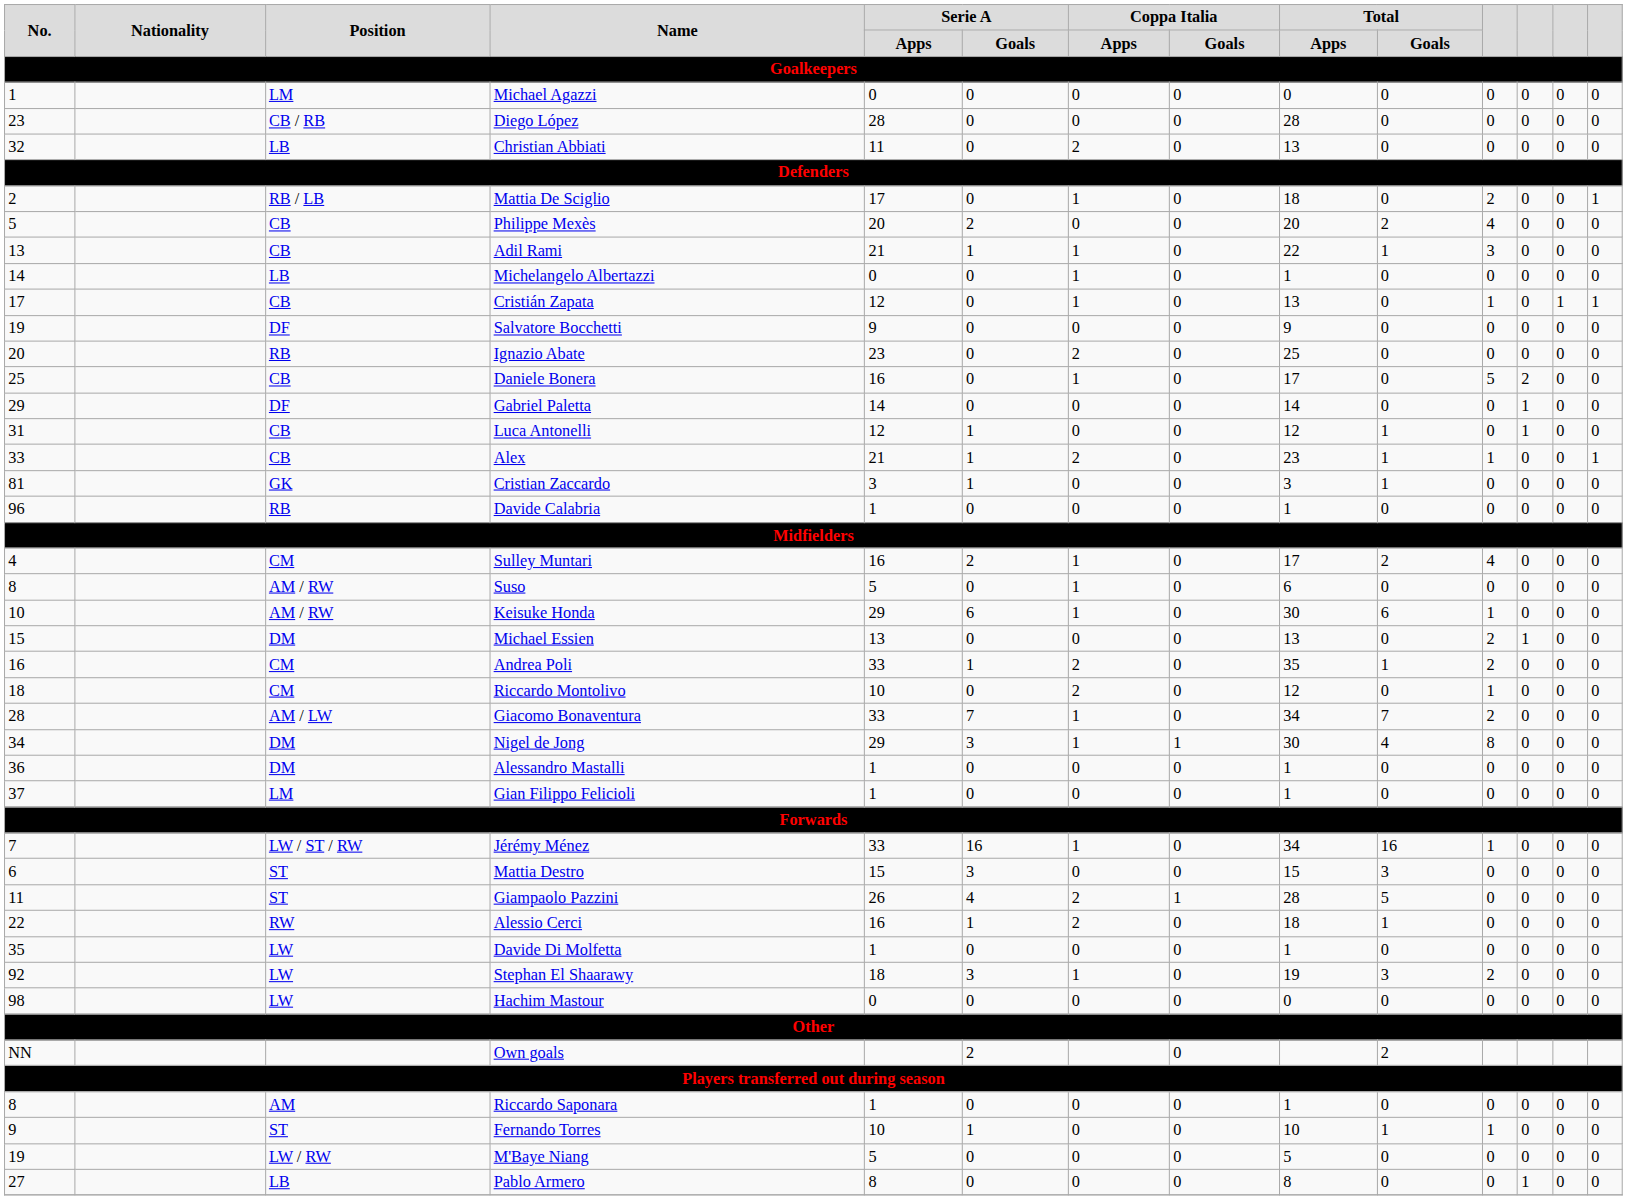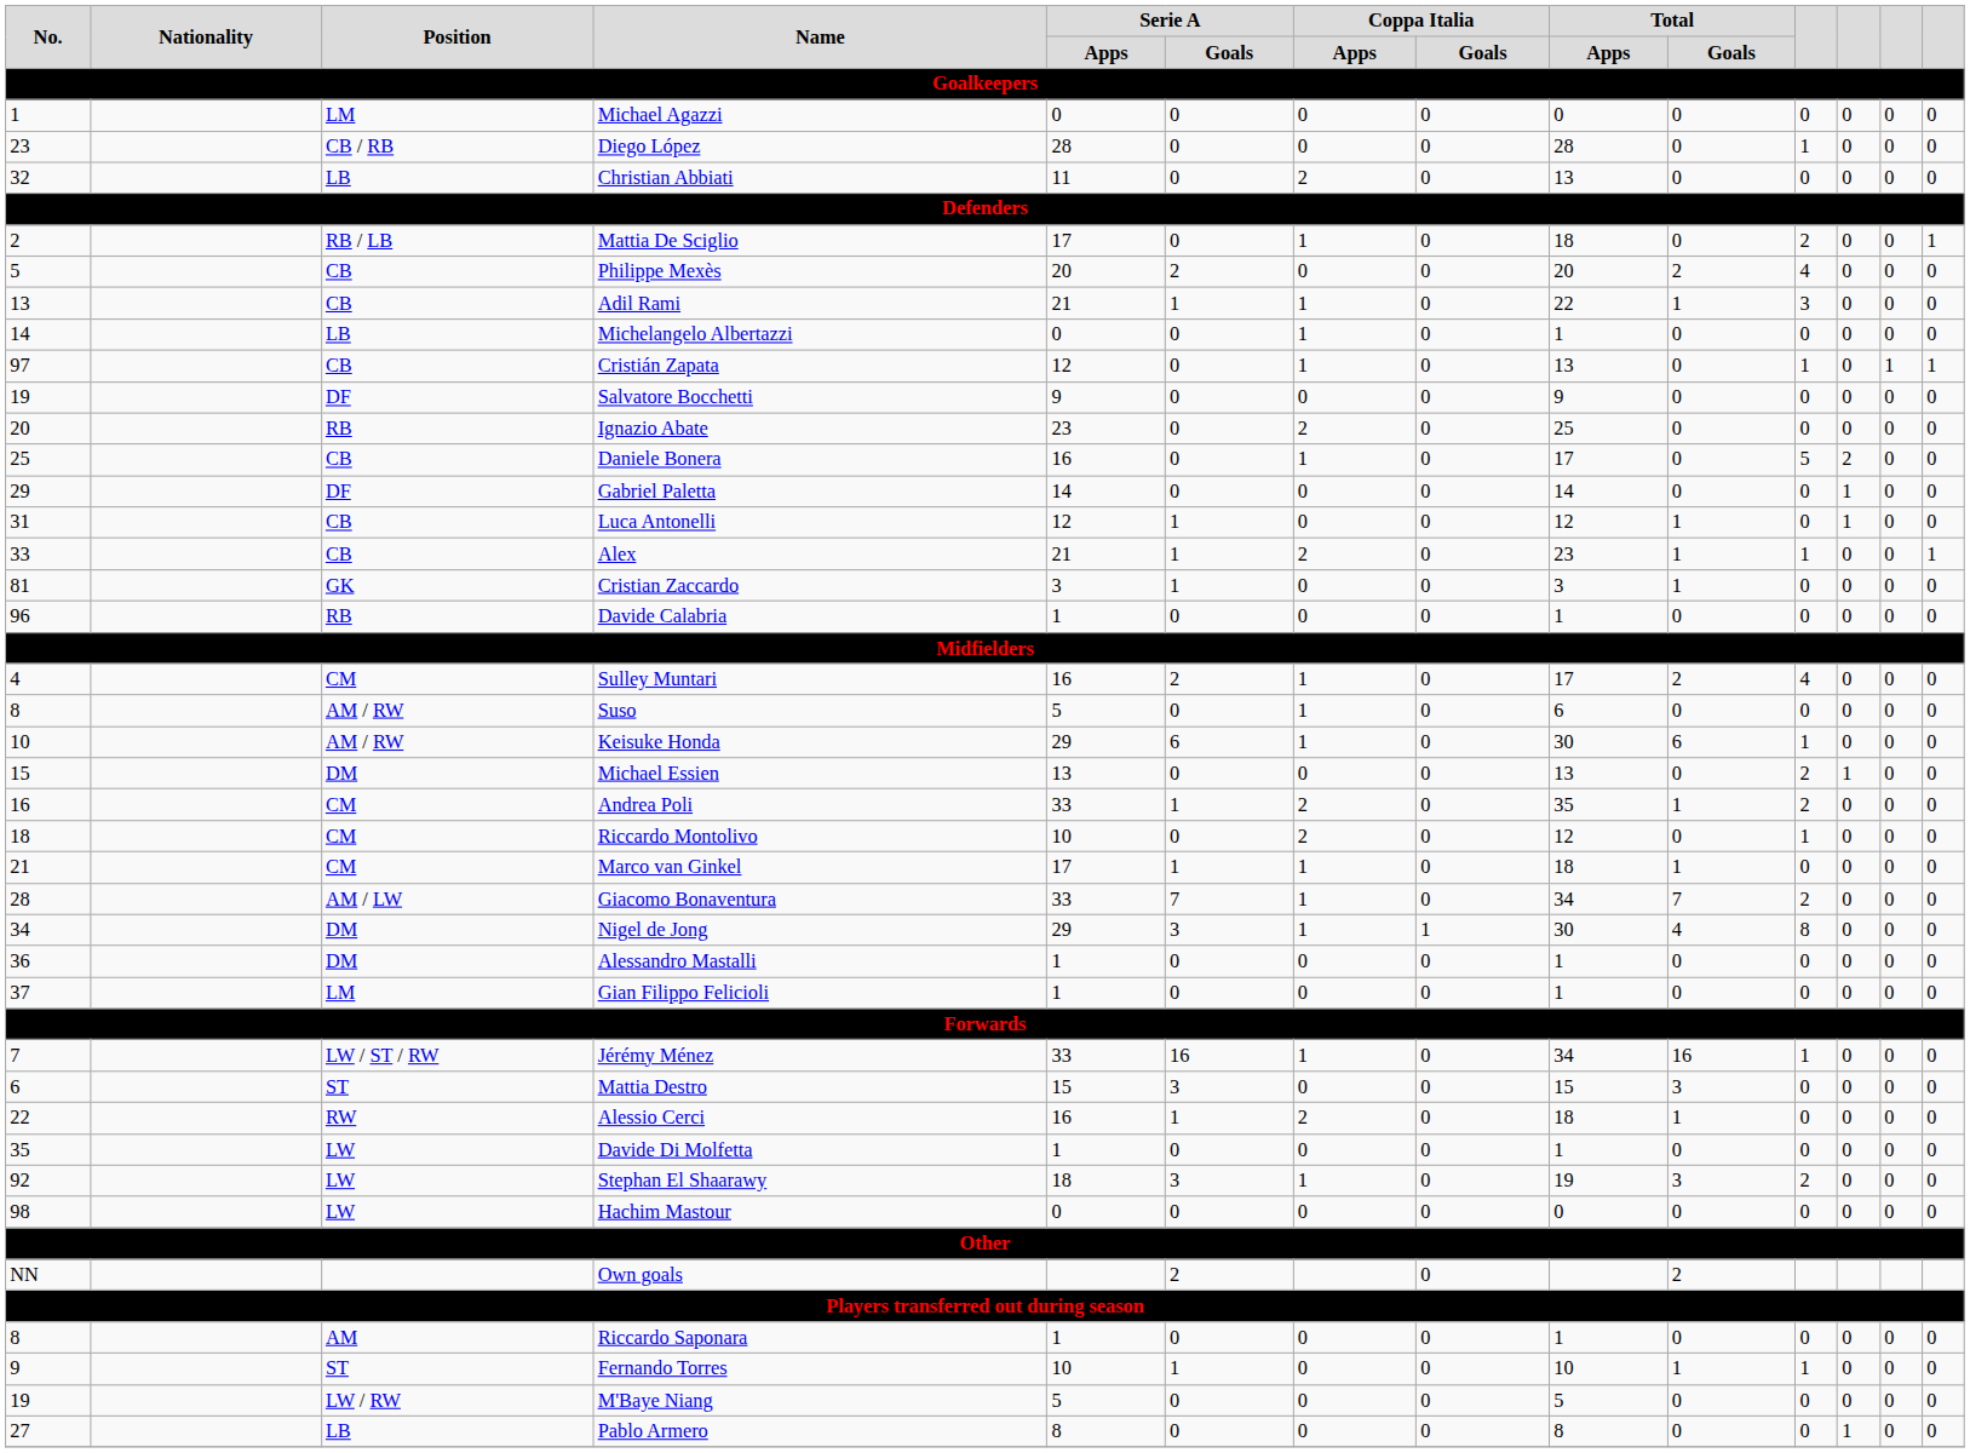 <table class="wikitable" style="text-align:left;font-size:100%; width:80%;">
 <tr>
 <th rowspan="2" style="background:#dcdcdc; color:black; text-align:center;">No.</th>
 <th rowspan="2" style="background:#dcdcdc; color:black; text-align:center;">Nationality</th>
 <th rowspan="2" style="background:#dcdcdc; color:black; text-align:center;">Position</th>
 <th rowspan="2" style="background:#dcdcdc; color:black; text-align:center;">Name</th>
 <th colspan="2" style="background:#dcdcdc; color:black; text-align:center;">Serie A</th>
 <th colspan="2" style="background:#dcdcdc; color:black; text-align:center;">Coppa Italia</th>
 <th colspan="2" style="background:#dcdcdc; color:black; text-align:center;">Total</th>
 <th rowspan="2" style="background:#dcdcdc; text-align:center;"></th>
 <th rowspan="2" style="background:#dcdcdc; text-align:center;"></th>
 <th rowspan="2" style="background:#dcdcdc; text-align:center;"></th>
 <th rowspan="2" style="background:#dcdcdc; color:black; text-align:center;"></th>
 </tr>
 <tr>
 <th style="background:#dcdcdc; text-align:center;">Apps</th>
 <th style="background:#dcdcdc; text-align:center;">Goals</th>
 <th style="background:#dcdcdc; text-align:center;">Apps</th>
 <th style="background:#dcdcdc; text-align:center;">Goals</th>
 <th style="background:#dcdcdc; text-align:center;">Apps</th>
 <th style="background:#dcdcdc; text-align:center;">Goals</th>
 </tr>
 <tr>
 <th colspan="14" style="background:#000000; color:red; text-align:center;">Goalkeepers</th>
 </tr>
 <tr>
 <td>1</td>
 <td></td>
 <td><a href='#'>LM</a></td>
 <td><a href='#'>Michael Agazzi</a></td>
 <td>0</td>
 <td>0</td>
 <td>0</td>
 <td>0</td>
 <td>0</td>
 <td>0</td>
 <td>0</td>
 <td>0</td>
 <td>0</td>
 <td>0</td>
 </tr>
 <tr>
 <td>23</td>
 <td></td>
 <td><a href='#'>CB</a> / <a href='#'>RB</a></td>
 <td><a href='#'>Diego López</a></td>
 <td>28</td>
 <td>0</td>
 <td>0</td>
 <td>0</td>
 <td>28</td>
 <td>0</td>
-<td>0</td>
+<td>1</td>
 <td>0</td>
 <td>0</td>
 <td>0</td>
 </tr>
 <tr>
 <td>32</td>
 <td></td>
 <td><a href='#'>LB</a></td>
 <td><a href='#'>Christian Abbiati</a></td>
 <td>11</td>
 <td>0</td>
 <td>2</td>
 <td>0</td>
 <td>13</td>
 <td>0</td>
 <td>0</td>
 <td>0</td>
 <td>0</td>
 <td>0</td>
 </tr>
 <tr>
 <th colspan="14" style="background:#000000; color:red; text-align:center;">Defenders</th>
 </tr>
 <tr>
 <td>2</td>
 <td></td>
 <td><a href='#'>RB</a> / <a href='#'>LB</a></td>
 <td><a href='#'>Mattia De Sciglio</a></td>
 <td>17</td>
 <td>0</td>
 <td>1</td>
 <td>0</td>
 <td>18</td>
 <td>0</td>
 <td>2</td>
 <td>0</td>
 <td>0</td>
 <td>1</td>
 </tr>
 <tr>
 <td>5</td>
 <td></td>
 <td><a href='#'>CB</a></td>
 <td><a href='#'>Philippe Mexès</a></td>
 <td>20</td>
 <td>2</td>
 <td>0</td>
 <td>0</td>
 <td>20</td>
 <td>2</td>
 <td>4</td>
 <td>0</td>
 <td>0</td>
 <td>0</td>
 </tr>
 <tr>
 <td>13</td>
 <td></td>
 <td><a href='#'>CB</a></td>
 <td><a href='#'>Adil Rami</a></td>
 <td>21</td>
 <td>1</td>
 <td>1</td>
 <td>0</td>
 <td>22</td>
 <td>1</td>
 <td>3</td>
 <td>0</td>
 <td>0</td>
 <td>0</td>
 </tr>
 <tr>
 <td>14</td>
 <td></td>
 <td><a href='#'>LB</a></td>
 <td><a href='#'>Michelangelo Albertazzi</a></td>
 <td>0</td>
 <td>0</td>
 <td>1</td>
 <td>0</td>
 <td>1</td>
 <td>0</td>
 <td>0</td>
 <td>0</td>
 <td>0</td>
 <td>0</td>
 </tr>
 <tr>
-<td>17</td>
+<td>97</td>
 <td></td>
 <td><a href='#'>CB</a></td>
 <td><a href='#'>Cristián Zapata</a></td>
 <td>12</td>
 <td>0</td>
 <td>1</td>
 <td>0</td>
 <td>13</td>
 <td>0</td>
 <td>1</td>
 <td>0</td>
 <td>1</td>
 <td>1</td>
 </tr>
 <tr>
 <td>19</td>
 <td></td>
 <td><a href='#'>DF</a></td>
 <td><a href='#'>Salvatore Bocchetti</a></td>
 <td>9</td>
 <td>0</td>
 <td>0</td>
 <td>0</td>
 <td>9</td>
 <td>0</td>
 <td>0</td>
 <td>0</td>
 <td>0</td>
 <td>0</td>
 </tr>
 <tr>
 <td>20</td>
 <td></td>
 <td><a href='#'>RB</a></td>
 <td><a href='#'>Ignazio Abate</a></td>
 <td>23</td>
 <td>0</td>
 <td>2</td>
 <td>0</td>
 <td>25</td>
 <td>0</td>
 <td>0</td>
 <td>0</td>
 <td>0</td>
 <td>0</td>
 </tr>
 <tr>
 <td>25</td>
 <td></td>
 <td><a href='#'>CB</a></td>
 <td><a href='#'>Daniele Bonera</a></td>
 <td>16</td>
 <td>0</td>
 <td>1</td>
 <td>0</td>
 <td>17</td>
 <td>0</td>
 <td>5</td>
 <td>2</td>
 <td>0</td>
 <td>0</td>
 </tr>
 <tr>
 <td>29</td>
 <td></td>
 <td><a href='#'>DF</a></td>
 <td><a href='#'>Gabriel Paletta</a></td>
 <td>14</td>
 <td>0</td>
 <td>0</td>
 <td>0</td>
 <td>14</td>
 <td>0</td>
 <td>0</td>
 <td>1</td>
 <td>0</td>
 <td>0</td>
 </tr>
 <tr>
 <td>31</td>
 <td></td>
 <td><a href='#'>CB</a></td>
 <td><a href='#'>Luca Antonelli</a></td>
 <td>12</td>
 <td>1</td>
 <td>0</td>
 <td>0</td>
 <td>12</td>
 <td>1</td>
 <td>0</td>
 <td>1</td>
 <td>0</td>
 <td>0</td>
 </tr>
 <tr>
 <td>33</td>
 <td></td>
 <td><a href='#'>CB</a></td>
 <td><a href='#'>Alex</a></td>
 <td>21</td>
 <td>1</td>
 <td>2</td>
 <td>0</td>
 <td>23</td>
 <td>1</td>
 <td>1</td>
 <td>0</td>
 <td>0</td>
 <td>1</td>
 </tr>
 <tr>
 <td>81</td>
 <td></td>
 <td><a href='#'>GK</a></td>
 <td><a href='#'>Cristian Zaccardo</a></td>
 <td>3</td>
 <td>1</td>
 <td>0</td>
 <td>0</td>
 <td>3</td>
 <td>1</td>
 <td>0</td>
 <td>0</td>
 <td>0</td>
 <td>0</td>
 </tr>
 <tr>
 <td>96</td>
 <td></td>
 <td><a href='#'>RB</a></td>
 <td><a href='#'>Davide Calabria</a></td>
 <td>1</td>
 <td>0</td>
 <td>0</td>
 <td>0</td>
 <td>1</td>
 <td>0</td>
 <td>0</td>
 <td>0</td>
 <td>0</td>
 <td>0</td>
 </tr>
 <tr>
 <th colspan="14" style="background:#000000; color:red; text-align:center;">Midfielders</th>
 </tr>
 <tr>
 <td>4</td>
 <td></td>
 <td><a href='#'>CM</a></td>
 <td><a href='#'>Sulley Muntari</a></td>
 <td>16</td>
 <td>2</td>
 <td>1</td>
 <td>0</td>
 <td>17</td>
 <td>2</td>
 <td>4</td>
 <td>0</td>
 <td>0</td>
 <td>0</td>
 </tr>
 <tr>
 <td>8</td>
 <td></td>
 <td><a href='#'>AM</a> / <a href='#'>RW</a></td>
 <td><a href='#'>Suso</a></td>
 <td>5</td>
 <td>0</td>
 <td>1</td>
 <td>0</td>
 <td>6</td>
 <td>0</td>
 <td>0</td>
 <td>0</td>
 <td>0</td>
 <td>0</td>
 </tr>
 <tr>
 <td>10</td>
 <td></td>
 <td><a href='#'>AM</a> / <a href='#'>RW</a></td>
 <td><a href='#'>Keisuke Honda</a></td>
 <td>29</td>
 <td>6</td>
 <td>1</td>
 <td>0</td>
 <td>30</td>
 <td>6</td>
 <td>1</td>
 <td>0</td>
 <td>0</td>
 <td>0</td>
 </tr>
 <tr>
 <td>15</td>
 <td></td>
 <td><a href='#'>DM</a></td>
 <td><a href='#'>Michael Essien</a></td>
 <td>13</td>
 <td>0</td>
 <td>0</td>
 <td>0</td>
 <td>13</td>
 <td>0</td>
 <td>2</td>
 <td>1</td>
 <td>0</td>
 <td>0</td>
 </tr>
 <tr>
 <td>16</td>
 <td></td>
 <td><a href='#'>CM</a></td>
 <td><a href='#'>Andrea Poli</a></td>
 <td>33</td>
 <td>1</td>
 <td>2</td>
 <td>0</td>
 <td>35</td>
 <td>1</td>
 <td>2</td>
 <td>0</td>
 <td>0</td>
 <td>0</td>
 </tr>
 <tr>
 <td>18</td>
 <td></td>
 <td><a href='#'>CM</a></td>
 <td><a href='#'>Riccardo Montolivo</a></td>
 <td>10</td>
 <td>0</td>
 <td>2</td>
 <td>0</td>
 <td>12</td>
 <td>0</td>
 <td>1</td>
 <td>0</td>
 <td>0</td>
 <td>0</td>
 </tr>
 <tr>
+<td>21</td>
+<td></td>
+<td><a href='#'>CM</a></td>
+<td><a href='#'>Marco van Ginkel</a></td>
+<td>17</td>
+<td>1</td>
+<td>1</td>
+<td>0</td>
+<td>18</td>
+<td>1</td>
+<td>0</td>
+<td>0</td>
+<td>0</td>
+<td>0</td>
+</tr>
+<tr>
 <td>28</td>
 <td></td>
 <td><a href='#'>AM</a> / <a href='#'>LW</a></td>
 <td><a href='#'>Giacomo Bonaventura</a></td>
 <td>33</td>
 <td>7</td>
 <td>1</td>
 <td>0</td>
 <td>34</td>
 <td>7</td>
 <td>2</td>
 <td>0</td>
 <td>0</td>
 <td>0</td>
 </tr>
 <tr>
 <td>34</td>
 <td></td>
 <td><a href='#'>DM</a></td>
 <td><a href='#'>Nigel de Jong</a></td>
 <td>29</td>
 <td>3</td>
 <td>1</td>
 <td>1</td>
 <td>30</td>
 <td>4</td>
 <td>8</td>
 <td>0</td>
 <td>0</td>
 <td>0</td>
 </tr>
 <tr>
 <td>36</td>
 <td></td>
 <td><a href='#'>DM</a></td>
 <td><a href='#'>Alessandro Mastalli</a></td>
 <td>1</td>
 <td>0</td>
 <td>0</td>
 <td>0</td>
 <td>1</td>
 <td>0</td>
 <td>0</td>
 <td>0</td>
 <td>0</td>
 <td>0</td>
 </tr>
 <tr>
 <td>37</td>
 <td></td>
 <td><a href='#'>LM</a></td>
 <td><a href='#'>Gian Filippo Felicioli</a></td>
 <td>1</td>
 <td>0</td>
 <td>0</td>
 <td>0</td>
 <td>1</td>
 <td>0</td>
 <td>0</td>
 <td>0</td>
 <td>0</td>
 <td>0</td>
 </tr>
 <tr>
 <th colspan="14" style="background:#000000; color:red; text-align:center;">Forwards</th>
 </tr>
 <tr>
 <td>7</td>
 <td></td>
 <td><a href='#'>LW</a> / <a href='#'>ST</a> / <a href='#'>RW</a></td>
 <td><a href='#'>Jérémy Ménez</a></td>
 <td>33</td>
 <td>16</td>
 <td>1</td>
 <td>0</td>
 <td>34</td>
 <td>16</td>
 <td>1</td>
 <td>0</td>
 <td>0</td>
 <td>0</td>
 </tr>
 <tr>
 <td>6</td>
 <td></td>
 <td><a href='#'>ST</a></td>
 <td><a href='#'>Mattia Destro</a></td>
 <td>15</td>
 <td>3</td>
 <td>0</td>
 <td>0</td>
 <td>15</td>
 <td>3</td>
-<td>0</td>
-<td>0</td>
-<td>0</td>
-<td>0</td>
-</tr>
-<tr>
-<td>11</td>
-<td></td>
-<td><a href='#'>ST</a></td>
-<td><a href='#'>Giampaolo Pazzini</a></td>
-<td>26</td>
-<td>4</td>
-<td>2</td>
-<td>1</td>
-<td>28</td>
-<td>5</td>
 <td>0</td>
 <td>0</td>
 <td>0</td>
 <td>0</td>
 </tr>
 <tr>
 <td>22</td>
 <td></td>
 <td><a href='#'>RW</a></td>
 <td><a href='#'>Alessio Cerci</a></td>
 <td>16</td>
 <td>1</td>
 <td>2</td>
 <td>0</td>
 <td>18</td>
 <td>1</td>
 <td>0</td>
 <td>0</td>
 <td>0</td>
 <td>0</td>
 </tr>
 <tr>
 <td>35</td>
 <td></td>
 <td><a href='#'>LW</a></td>
 <td><a href='#'>Davide Di Molfetta</a></td>
 <td>1</td>
 <td>0</td>
 <td>0</td>
 <td>0</td>
 <td>1</td>
 <td>0</td>
 <td>0</td>
 <td>0</td>
 <td>0</td>
 <td>0</td>
 </tr>
 <tr>
 <td>92</td>
 <td></td>
 <td><a href='#'>LW</a></td>
 <td><a href='#'>Stephan El Shaarawy</a></td>
 <td>18</td>
 <td>3</td>
 <td>1</td>
 <td>0</td>
 <td>19</td>
 <td>3</td>
 <td>2</td>
 <td>0</td>
 <td>0</td>
 <td>0</td>
 </tr>
 <tr>
 <td>98</td>
 <td></td>
 <td><a href='#'>LW</a></td>
 <td><a href='#'>Hachim Mastour</a></td>
 <td>0</td>
 <td>0</td>
 <td>0</td>
 <td>0</td>
 <td>0</td>
 <td>0</td>
 <td>0</td>
 <td>0</td>
 <td>0</td>
 <td>0</td>
 </tr>
 <tr>
 <th colspan="14" style="background:#000000; color:red; text-align:center;">Other</th>
 </tr>
 <tr>
 <td>NN</td>
 <td></td>
 <td></td>
 <td><a href='#'>Own goals</a></td>
 <td></td>
 <td>2</td>
 <td></td>
 <td>0</td>
 <td></td>
 <td>2</td>
 <td></td>
 <td></td>
 <td></td>
 <td></td>
 </tr>
 <tr>
 <th colspan="14" style="background:#000000; color:red; text-align:center;">Players transferred out during season</th>
 </tr>
 <tr>
 <td>8</td>
 <td></td>
 <td><a href='#'>AM</a></td>
 <td><a href='#'>Riccardo Saponara</a></td>
 <td>1</td>
 <td>0</td>
 <td>0</td>
 <td>0</td>
 <td>1</td>
 <td>0</td>
 <td>0</td>
 <td>0</td>
 <td>0</td>
 <td>0</td>
 </tr>
 <tr>
 <td>9</td>
 <td></td>
 <td><a href='#'>ST</a></td>
 <td><a href='#'>Fernando Torres</a></td>
 <td>10</td>
 <td>1</td>
 <td>0</td>
 <td>0</td>
 <td>10</td>
 <td>1</td>
 <td>1</td>
 <td>0</td>
 <td>0</td>
 <td>0</td>
 </tr>
 <tr>
 <td>19</td>
 <td></td>
 <td><a href='#'>LW</a> / <a href='#'>RW</a></td>
 <td><a href='#'>M'Baye Niang</a></td>
 <td>5</td>
 <td>0</td>
 <td>0</td>
 <td>0</td>
 <td>5</td>
 <td>0</td>
 <td>0</td>
 <td>0</td>
 <td>0</td>
 <td>0</td>
 </tr>
 <tr>
 <td>27</td>
 <td></td>
 <td><a href='#'>LB</a></td>
 <td><a href='#'>Pablo Armero</a></td>
 <td>8</td>
 <td>0</td>
 <td>0</td>
 <td>0</td>
 <td>8</td>
 <td>0</td>
 <td>0</td>
 <td>1</td>
 <td>0</td>
 <td>0</td>
 </tr>
 <tr>
 </tr>
 </table>
